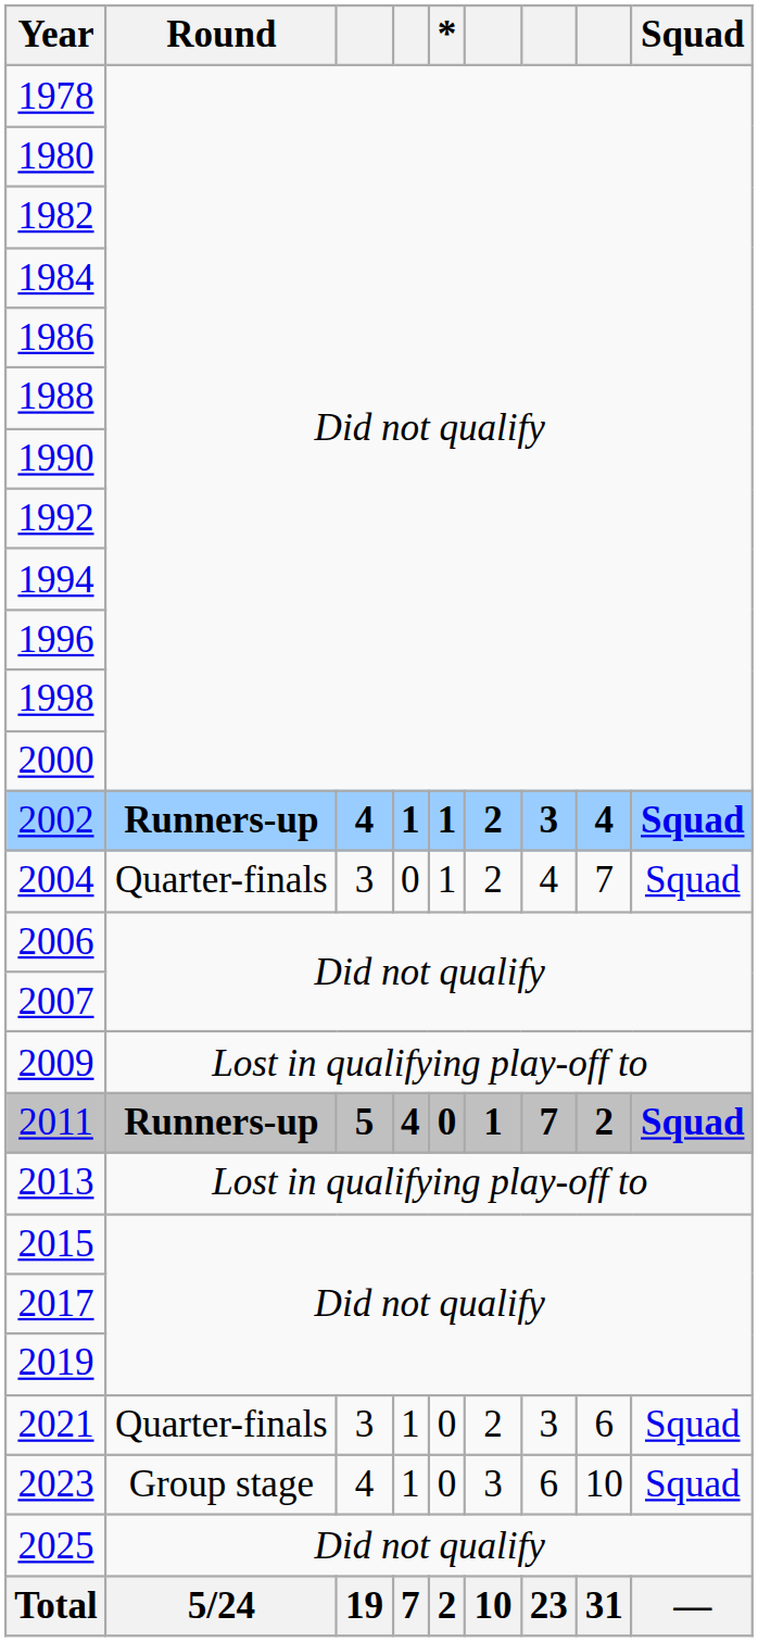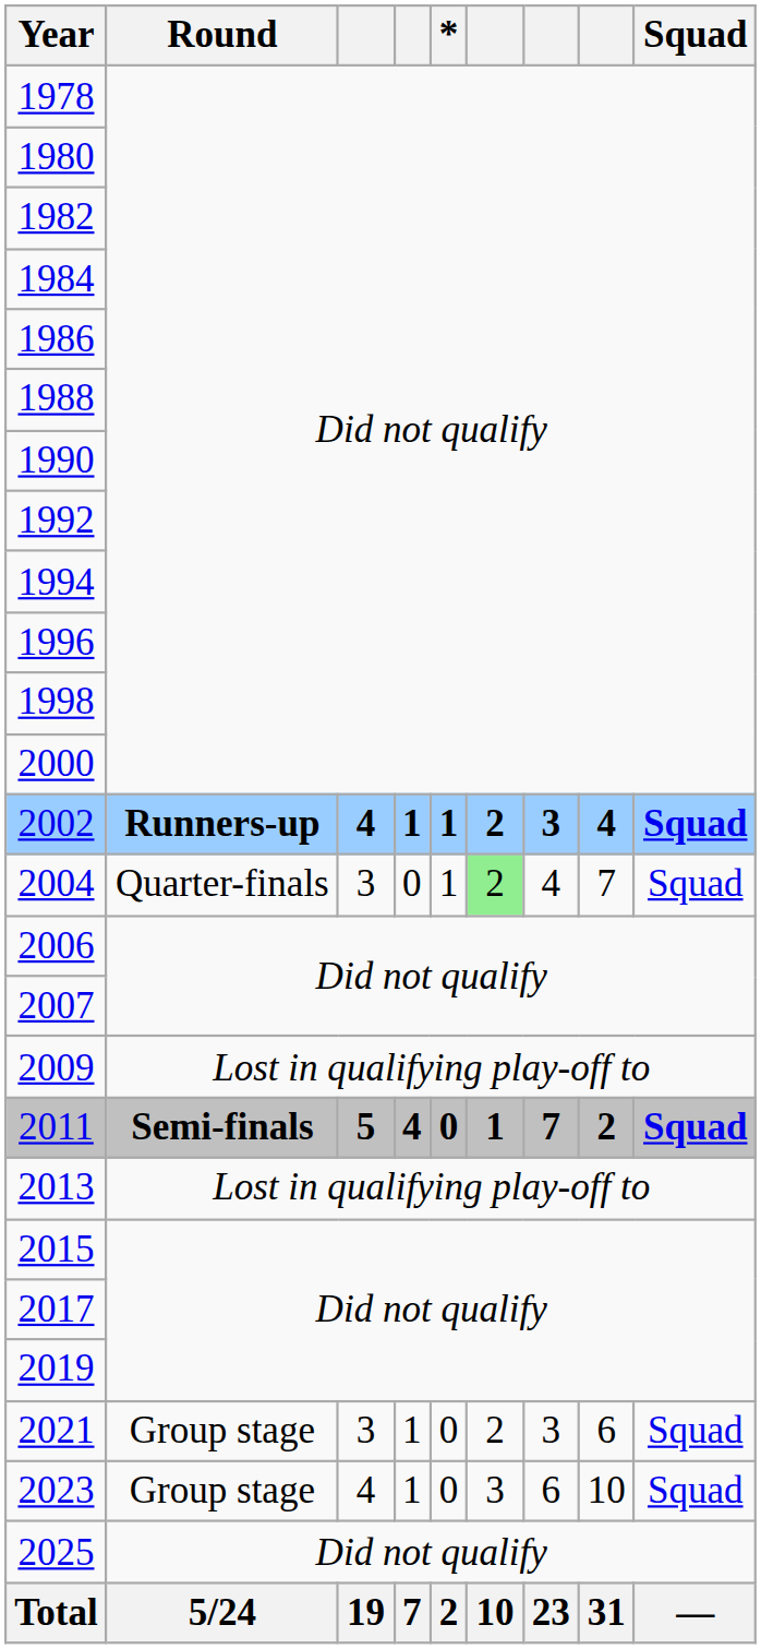 <table class="wikitable" style="text-align: center;">
 <tr>
 <th>Year</th>
 <th>Round</th>
 <th></th>
 <th></th>
 <th>*</th>
 <th></th>
 <th></th>
 <th></th>
 <th>Squad</th>
 </tr>
 <tr>
 <td><a href='#'>1978</a></td>
 <td colspan=8 rowspan=12><em>Did not qualify</em></td>
 </tr>
 <tr>
 <td><a href='#'>1980</a></td>
 </tr>
 <tr>
 <td><a href='#'>1982</a></td>
 </tr>
 <tr>
 <td><a href='#'>1984</a></td>
 </tr>
 <tr>
 <td><a href='#'>1986</a></td>
 </tr>
 <tr>
 <td><a href='#'>1988</a></td>
 </tr>
 <tr>
 <td><a href='#'>1990</a></td>
 </tr>
 <tr>
 <td><a href='#'>1992</a></td>
 </tr>
 <tr>
 <td> <a href='#'>1994</a></td>
 </tr>
 <tr>
 <td> <a href='#'>1996</a></td>
 </tr>
 <tr>
 <td> <a href='#'>1998</a></td>
 </tr>
 <tr>
 <td> <a href='#'>2000</a></td>
 </tr>
 <tr style="background:#9acdff">
 <td> <a href='#'>2002</a></td>
 <td><strong>Runners-up</strong></td>
 <td><strong>4</strong></td>
 <td><strong>1</strong></td>
 <td><strong>1</strong></td>
 <td><strong>2</strong></td>
 <td><strong>3</strong></td>
 <td><strong>4</strong></td>
 <td><strong><a href='#'>Squad</a></strong></td>
 </tr>
 <tr>
 <td> <a href='#'>2004</a></td>
 <td>Quarter-finals</td>
 <td>3</td>
 <td>0</td>
 <td>1</td>
-<td>2</td>
+<td style="background: lightgreen;">2</td>
 <td>4</td>
 <td>7</td>
 <td><a href='#'>Squad</a></td>
 </tr>
 <tr>
 <td> <a href='#'>2006</a></td>
 <td colspan=8 rowspan=2><em>Did not qualify</em></td>
 </tr>
 <tr>
 <td> <a href='#'>2007</a></td>
 </tr>
 <tr>
 <td> <a href='#'>2009</a></td>
 <td colspan=8><em>Lost in qualifying play-off to </em></td>
 </tr>
 <tr style="background:silver">
 <td> <a href='#'>2011</a></td>
-<td><strong>Runners-up</strong></td>
+<td><strong>Semi-finals</strong></td>
 <td><strong>5</strong></td>
 <td><strong>4</strong></td>
 <td><strong>0</strong></td>
 <td><strong>1</strong></td>
 <td><strong>7</strong></td>
 <td><strong>2</strong></td>
 <td><strong><a href='#'>Squad</a></strong></td>
 </tr>
 <tr>
 <td> <a href='#'>2013</a></td>
 <td colspan=8><em>Lost in qualifying play-off to </em></td>
 </tr>
 <tr>
 <td> <a href='#'>2015</a></td>
 <td colspan=8 rowspan=3><em>Did not qualify</em></td>
 </tr>
 <tr>
 <td> <a href='#'>2017</a></td>
 </tr>
 <tr>
 <td> <a href='#'>2019</a></td>
 </tr>
 <tr>
 <td> <a href='#'>2021</a></td>
-<td>Quarter-finals</td>
+<td>Group stage</td>
 <td>3</td>
 <td>1</td>
 <td>0</td>
 <td>2</td>
 <td>3</td>
 <td>6</td>
 <td><a href='#'>Squad</a></td>
 </tr>
 <tr>
 <td> <a href='#'>2023</a></td>
 <td>Group stage</td>
 <td>4</td>
 <td>1</td>
 <td>0</td>
 <td>3</td>
 <td>6</td>
 <td>10</td>
 <td><a href='#'>Squad</a></td>
 </tr>
 <tr>
 <td> <a href='#'>2025</a></td>
 <td colspan=8><em>Did not qualify</em></td>
 </tr>
 <tr>
 <th>Total</th>
 <th>5/24</th>
 <th>19</th>
 <th>7</th>
 <th>2</th>
 <th>10</th>
 <th>23</th>
 <th>31</th>
 <th>—</th>
 </tr>
 </table>
